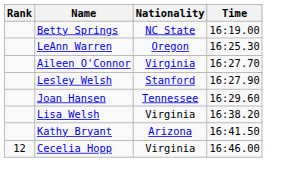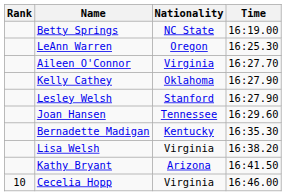 <table class="wikitable sortable" style="text-align:center">
 <tr>
 <th>Rank</th>
 <th>Name</th>
 <th>Nationality</th>
 <th>Time</th>
 </tr>
 <tr>
 <td></td>
 <td align=left> <a href='#'>Betty Springs</a></td>
 <td><a href='#'>NC State</a></td>
 <td>16:19.00</td>
 </tr>
 <tr>
 <td></td>
 <td align=left> <a href='#'>LeAnn Warren</a></td>
 <td><a href='#'>Oregon</a></td>
 <td>16:25.30</td>
 </tr>
 <tr>
 <td></td>
 <td align=left> <a href='#'>Aileen O'Connor</a></td>
 <td><a href='#'>Virginia</a></td>
 <td>16:27.70</td>
 </tr>
 <tr>
 <td></td>
+<td align=left> <a href='#'>Kelly Cathey</a></td>
+<td><a href='#'>Oklahoma</a></td>
+<td>16:27.90</td>
+</tr>
+<tr>
+<td></td>
 <td align=left> <a href='#'>Lesley Welsh</a></td>
 <td><a href='#'>Stanford</a></td>
 <td>16:27.90</td>
 </tr>
 <tr>
 <td></td>
 <td align=left> <a href='#'>Joan Hansen</a></td>
 <td><a href='#'>Tennessee</a></td>
 <td>16:29.60</td>
+</tr>
+<tr>
+<td></td>
+<td align=left> <a href='#'>Bernadette Madigan</a></td>
+<td><a href='#'>Kentucky</a></td>
+<td>16:35.30</td>
 </tr>
 <tr>
 <td></td>
 <td align=left> <a href='#'>Lisa Welsh</a></td>
 <td>Virginia</td>
 <td>16:38.20</td>
 </tr>
 <tr>
 <td></td>
 <td align=left> <a href='#'>Kathy Bryant</a></td>
 <td><a href='#'>Arizona</a></td>
 <td>16:41.50</td>
 </tr>
 <tr>
-<td>12</td>
+<td>10</td>
 <td align=left> <a href='#'>Cecelia Hopp</a></td>
 <td>Virginia</td>
 <td>16:46.00</td>
 </tr>
 </table>
